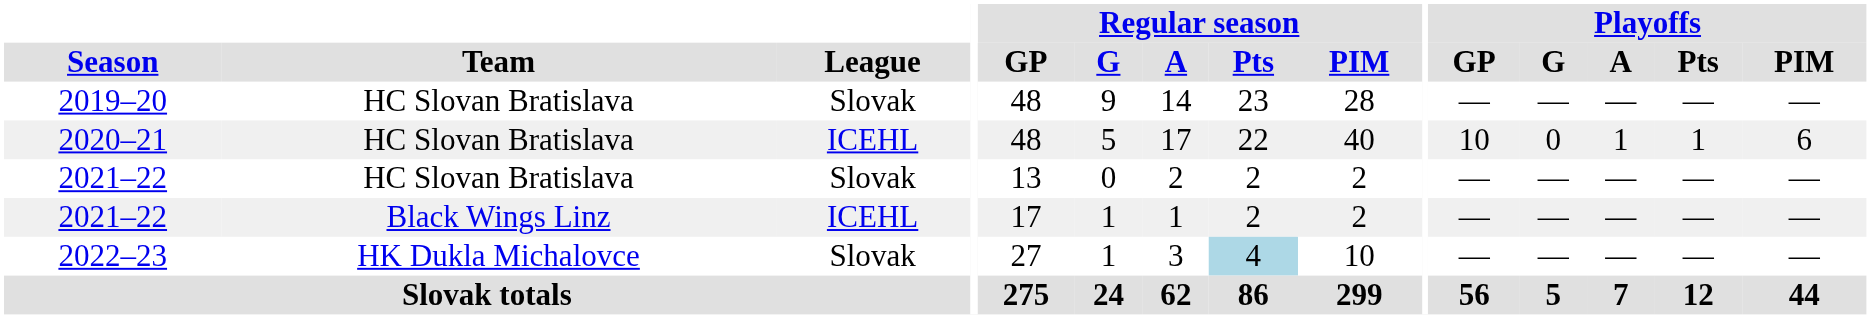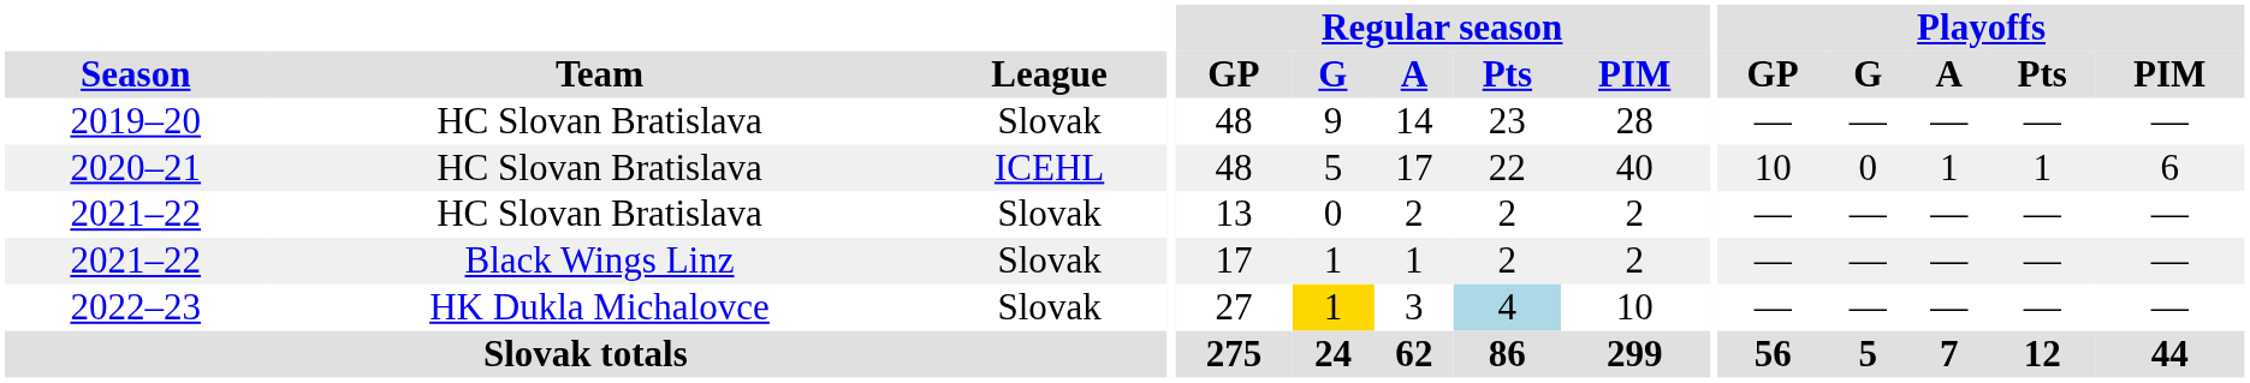 <table border="0" cellpadding="1" cellspacing="0" style="text-align:center; width:60em">
 <tr bgcolor="#e0e0e0">
 <th colspan="3" bgcolor="#ffffff"></th>
 <th rowspan="99" bgcolor="#ffffff"></th>
 <th colspan="5"><a href='#'>Regular season</a></th>
 <th rowspan="99" bgcolor="#ffffff"></th>
 <th colspan="5"><a href='#'>Playoffs</a></th>
 </tr>
 <tr bgcolor="#e0e0e0">
 <th><a href='#'>Season</a></th>
 <th>Team</th>
 <th>League</th>
 <th>GP</th>
 <th><a href='#'>G</a></th>
 <th><a href='#'>A</a></th>
 <th><a href='#'>Pts</a></th>
 <th><a href='#'>PIM</a></th>
 <th>GP</th>
 <th>G</th>
 <th>A</th>
 <th>Pts</th>
 <th>PIM</th>
 </tr>
 <tr>
 <td><a href='#'>2019–20</a></td>
 <td>HC Slovan Bratislava</td>
 <td>Slovak</td>
 <td>48</td>
 <td>9</td>
 <td>14</td>
 <td>23</td>
 <td>28</td>
 <td>—</td>
 <td>—</td>
 <td>—</td>
 <td>—</td>
 <td>—</td>
 </tr>
 <tr bgcolor="#f0f0f0">
 <td><a href='#'>2020–21</a></td>
 <td>HC Slovan Bratislava</td>
 <td><a href='#'>ICEHL</a></td>
 <td>48</td>
 <td>5</td>
 <td>17</td>
 <td>22</td>
 <td>40</td>
 <td>10</td>
 <td>0</td>
 <td>1</td>
 <td>1</td>
 <td>6</td>
 </tr>
 <tr>
 <td><a href='#'>2021–22</a></td>
 <td>HC Slovan Bratislava</td>
 <td>Slovak</td>
 <td>13</td>
 <td>0</td>
 <td>2</td>
 <td>2</td>
 <td>2</td>
 <td>—</td>
 <td>—</td>
 <td>—</td>
 <td>—</td>
 <td>—</td>
 </tr>
 <tr bgcolor="#f0f0f0">
 <td><a href='#'>2021–22</a></td>
 <td><a href='#'>Black Wings Linz</a></td>
-<td><a href='#'>ICEHL</a></td>
+<td>Slovak</td>
 <td>17</td>
 <td>1</td>
 <td>1</td>
 <td>2</td>
 <td>2</td>
 <td>—</td>
 <td>—</td>
 <td>—</td>
 <td>—</td>
 <td>—</td>
 </tr>
 <tr>
 <td><a href='#'>2022–23</a></td>
 <td><a href='#'>HK Dukla Michalovce</a></td>
 <td>Slovak</td>
 <td>27</td>
-<td>1</td>
+<td style="background: gold;">1</td>
 <td>3</td>
 <td style="background: lightblue;">4</td>
 <td>10</td>
 <td>—</td>
 <td>—</td>
 <td>—</td>
 <td>—</td>
 <td>—</td>
 </tr>
 <tr bgcolor="#e0e0e0">
 <th colspan="3">Slovak totals</th>
 <th>275</th>
 <th>24</th>
 <th>62</th>
 <th>86</th>
 <th>299</th>
 <th>56</th>
 <th>5</th>
 <th>7</th>
 <th>12</th>
 <th>44</th>
 </tr>
 </table>
